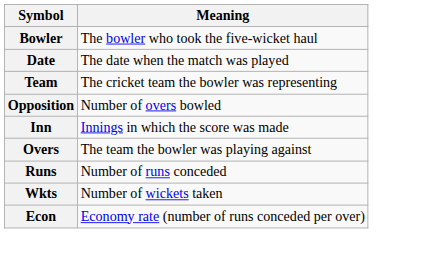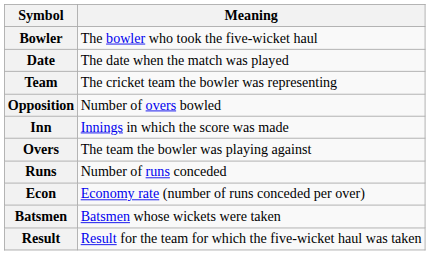 <table class="wikitable plainrowheaders">
 <tr>
 <th scope="col">Symbol</th>
 <th scope="col">Meaning</th>
 </tr>
 <tr>
 <th scope="row">Bowler</th>
 <td>The <a href='#'>bowler</a> who took the five-wicket haul</td>
 </tr>
 <tr>
 <th scope="row">Date</th>
 <td>The date when the match was played</td>
 </tr>
 <tr>
 <th scope="row">Team</th>
 <td>The cricket team the bowler was representing</td>
 </tr>
 <tr>
 <th scope="row">Opposition</th>
 <td>Number of <a href='#'>overs</a> bowled</td>
 </tr>
 <tr>
 <th scope="row">Inn</th>
 <td><a href='#'>Innings</a> in which the score was made</td>
 </tr>
 <tr>
 <th scope="row">Overs</th>
 <td>The team the bowler was playing against</td>
 </tr>
 <tr>
 <th scope="row">Runs</th>
 <td>Number of <a href='#'>runs</a> conceded</td>
 </tr>
 <tr>
-<th scope="row">Wkts</th>
-<td>Number of <a href='#'>wickets</a> taken</td>
-</tr>
-<tr>
 <th scope="row">Econ</th>
 <td><a href='#'>Economy rate</a> (number of runs conceded per over)</td>
 </tr>
+<tr>
+<th scope="row">Batsmen</th>
+<td><a href='#'>Batsmen</a> whose wickets were taken</td>
+</tr>
+<tr>
+<th scope="row">Result</th>
+<td><a href='#'>Result</a> for the team for which the five-wicket haul was taken</td>
+</tr>
 </table>
